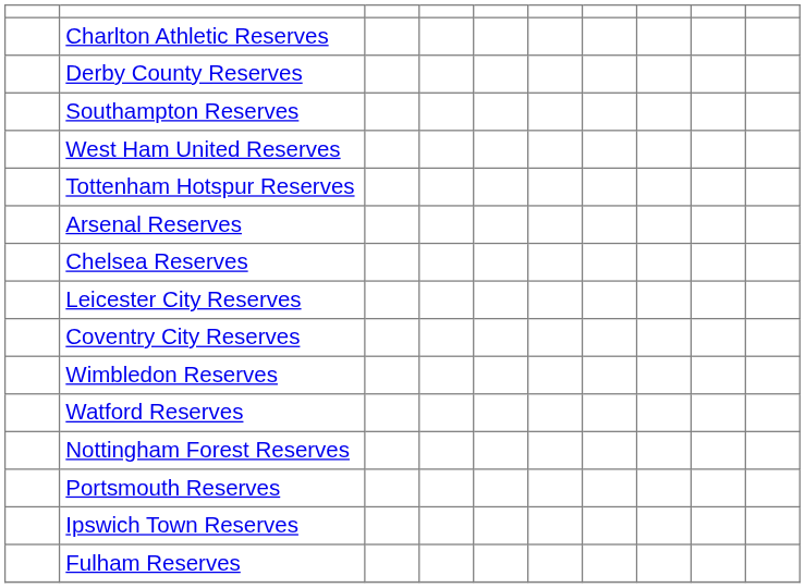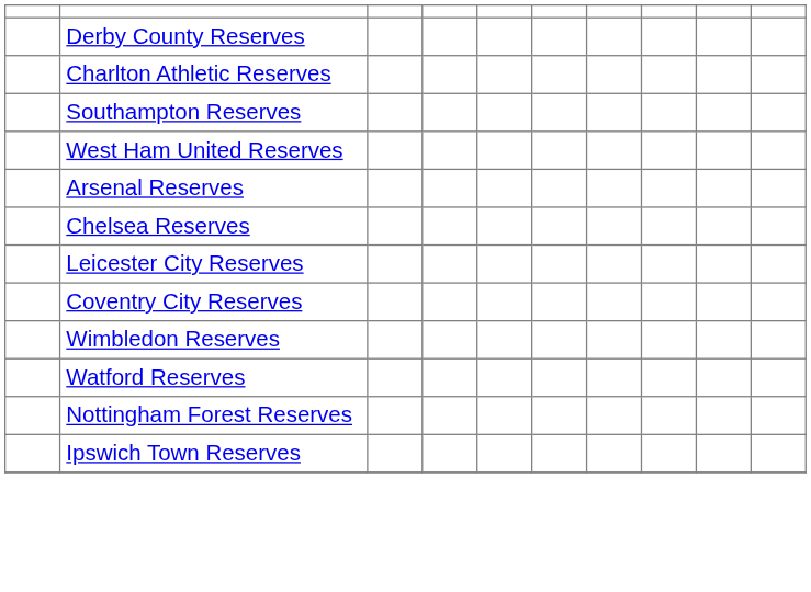 <table class="toccolours" border="1" cellpadding="4" cellspacing="0" style="border-collapse: collapse; margin:0;">
 <tr>
 <th width=30></th>
 <th width=210></th>
 <th width=30></th>
 <th width=30></th>
 <th width=30></th>
 <th width=30></th>
 <th width=30></th>
 <th width=30></th>
 <th width=30></th>
 <th width=30></th>
 </tr>
 <tr>
 <td></td>
-<td><a href='#'>Charlton Athletic Reserves</a></td>
+<td><a href='#'>Derby County Reserves</a></td>
 <td></td>
 <td></td>
 <td></td>
 <td></td>
 <td></td>
 <td></td>
 <td></td>
 <td></td>
 </tr>
 <tr>
 <td></td>
-<td><a href='#'>Derby County Reserves</a></td>
+<td><a href='#'>Charlton Athletic Reserves</a></td>
 <td></td>
 <td></td>
 <td></td>
 <td></td>
 <td></td>
 <td></td>
 <td></td>
 <td></td>
 </tr>
 <tr>
 <td></td>
 <td><a href='#'>Southampton Reserves</a></td>
 <td></td>
 <td></td>
 <td></td>
 <td></td>
 <td></td>
 <td></td>
 <td></td>
 <td></td>
 </tr>
 <tr>
 <td></td>
 <td><a href='#'>West Ham United Reserves</a></td>
-<td></td>
-<td></td>
-<td></td>
-<td></td>
-<td></td>
-<td></td>
-<td></td>
-<td></td>
-</tr>
-<tr>
-<td></td>
-<td><a href='#'>Tottenham Hotspur Reserves</a></td>
 <td></td>
 <td></td>
 <td></td>
 <td></td>
 <td></td>
 <td></td>
 <td></td>
 <td></td>
 </tr>
 <tr>
 <td></td>
 <td><a href='#'>Arsenal Reserves</a></td>
 <td></td>
 <td></td>
 <td></td>
 <td></td>
 <td></td>
 <td></td>
 <td></td>
 <td></td>
 </tr>
 <tr>
 <td></td>
 <td><a href='#'>Chelsea Reserves</a></td>
 <td></td>
 <td></td>
 <td></td>
 <td></td>
 <td></td>
 <td></td>
 <td></td>
 <td></td>
 </tr>
 <tr>
 <td></td>
 <td><a href='#'>Leicester City Reserves</a></td>
 <td></td>
 <td></td>
 <td></td>
 <td></td>
 <td></td>
 <td></td>
 <td></td>
 <td></td>
 </tr>
 <tr>
 <td></td>
 <td><a href='#'>Coventry City Reserves</a></td>
 <td></td>
 <td></td>
 <td></td>
 <td></td>
 <td></td>
 <td></td>
 <td></td>
 <td></td>
 </tr>
 <tr>
 <td></td>
 <td><a href='#'>Wimbledon Reserves</a></td>
 <td></td>
 <td></td>
 <td></td>
 <td></td>
 <td></td>
 <td></td>
 <td></td>
 <td></td>
 </tr>
 <tr>
 <td></td>
 <td><a href='#'>Watford Reserves</a></td>
 <td></td>
 <td></td>
 <td></td>
 <td></td>
 <td></td>
 <td></td>
 <td></td>
 <td></td>
 </tr>
 <tr>
 <td></td>
 <td><a href='#'>Nottingham Forest Reserves</a></td>
 <td></td>
 <td></td>
 <td></td>
 <td></td>
 <td></td>
 <td></td>
 <td></td>
 <td></td>
 </tr>
 <tr>
 <td></td>
-<td><a href='#'>Portsmouth Reserves</a></td>
-<td></td>
-<td></td>
-<td></td>
-<td></td>
-<td></td>
-<td></td>
-<td></td>
-<td></td>
-</tr>
-<tr>
-<td></td>
 <td><a href='#'>Ipswich Town Reserves</a></td>
-<td></td>
-<td></td>
-<td></td>
-<td></td>
-<td></td>
-<td></td>
-<td></td>
-<td></td>
-</tr>
-<tr>
-<td></td>
-<td><a href='#'>Fulham Reserves</a></td>
 <td></td>
 <td></td>
 <td></td>
 <td></td>
 <td></td>
 <td></td>
 <td></td>
 <td></td>
 </tr>
 <tr>
 </tr>
 </table>
